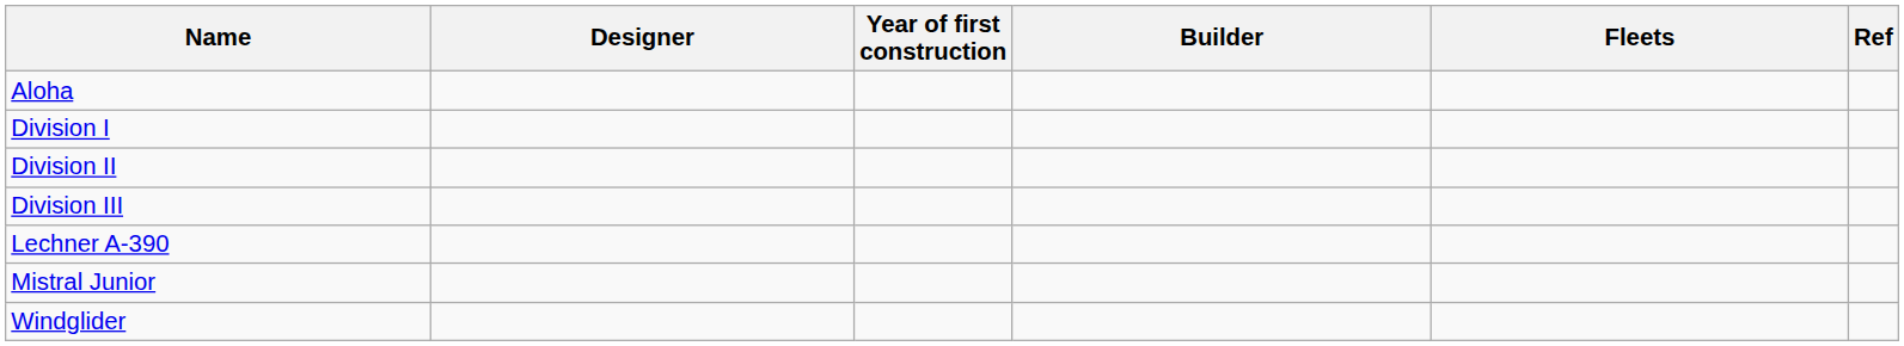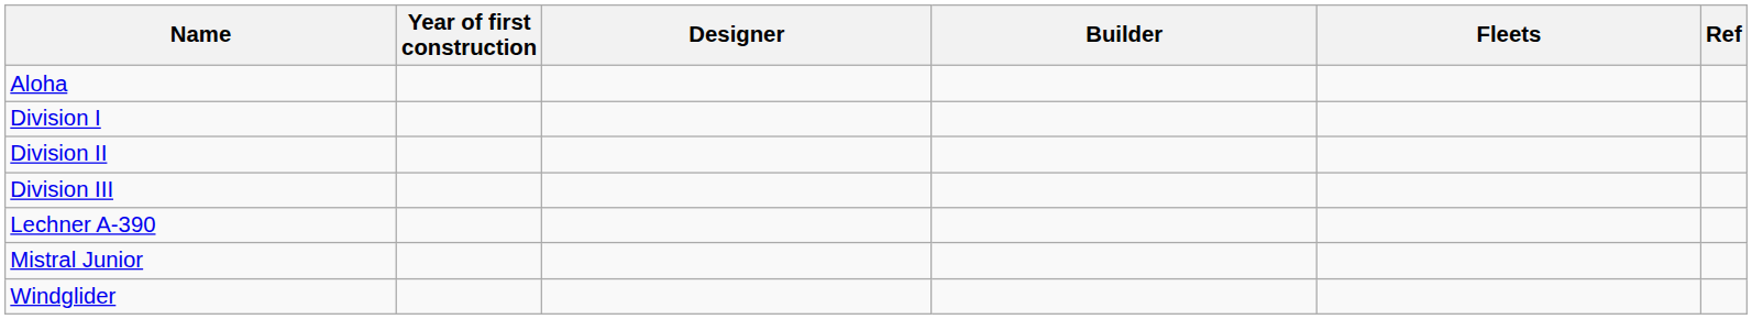 <table class=wikitable>
 <tr>
 <th style="width:20em">Name</th>
+<th>Year of first construction</th>
 <th style="width:20em">Designer</th>
-<th>Year of first construction</th>
 <th style="width:20em">Builder</th>
 <th style="width:20em">Fleets</th>
 <th>Ref</th>
 </tr>
 <tr>
 <td><a href='#'>Aloha</a></td>
 <td></td>
 <td></td>
 <td></td>
 <td></td>
 <td></td>
 </tr>
 <tr>
 <td><a href='#'>Division I</a></td>
 <td></td>
 <td></td>
 <td></td>
 <td></td>
 <td></td>
 </tr>
 <tr>
 <td><a href='#'>Division II</a></td>
 <td></td>
 <td></td>
 <td></td>
 <td></td>
 <td></td>
 </tr>
 <tr>
 <td><a href='#'>Division III</a></td>
 <td></td>
 <td></td>
 <td></td>
 <td></td>
 <td></td>
 </tr>
 <tr>
 <td><a href='#'>Lechner A-390</a></td>
 <td></td>
 <td></td>
 <td></td>
 <td></td>
 <td></td>
 </tr>
 <tr>
 <td><a href='#'>Mistral Junior</a></td>
 <td></td>
 <td></td>
 <td></td>
 <td></td>
 <td></td>
 </tr>
 <tr>
 <td><a href='#'>Windglider</a></td>
 <td></td>
 <td></td>
 <td></td>
 <td></td>
 <td></td>
 </tr>
 </table>
